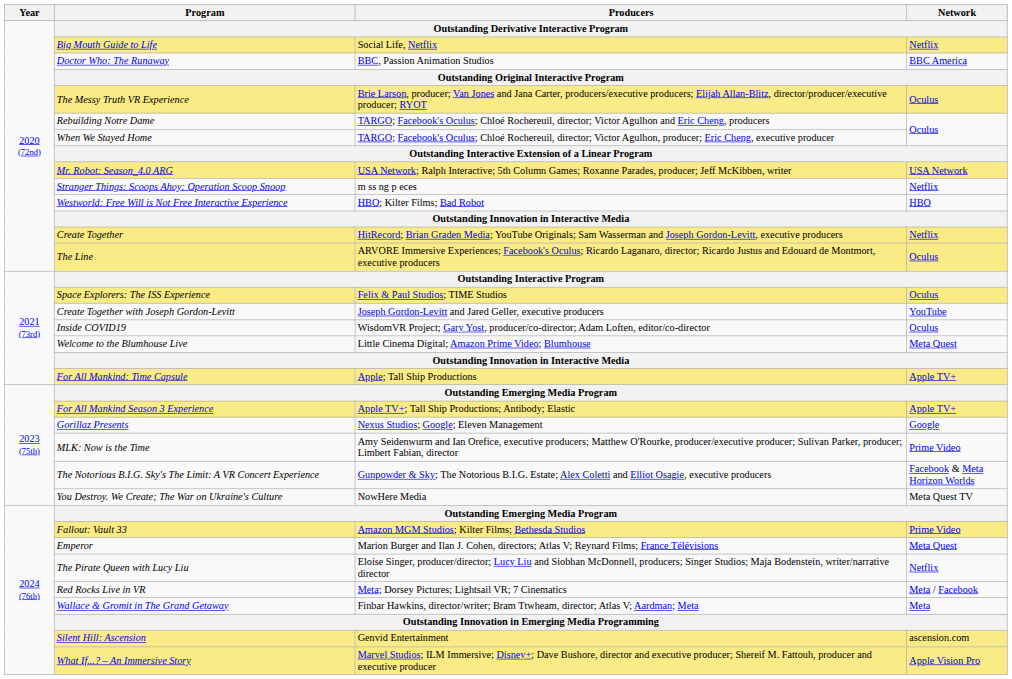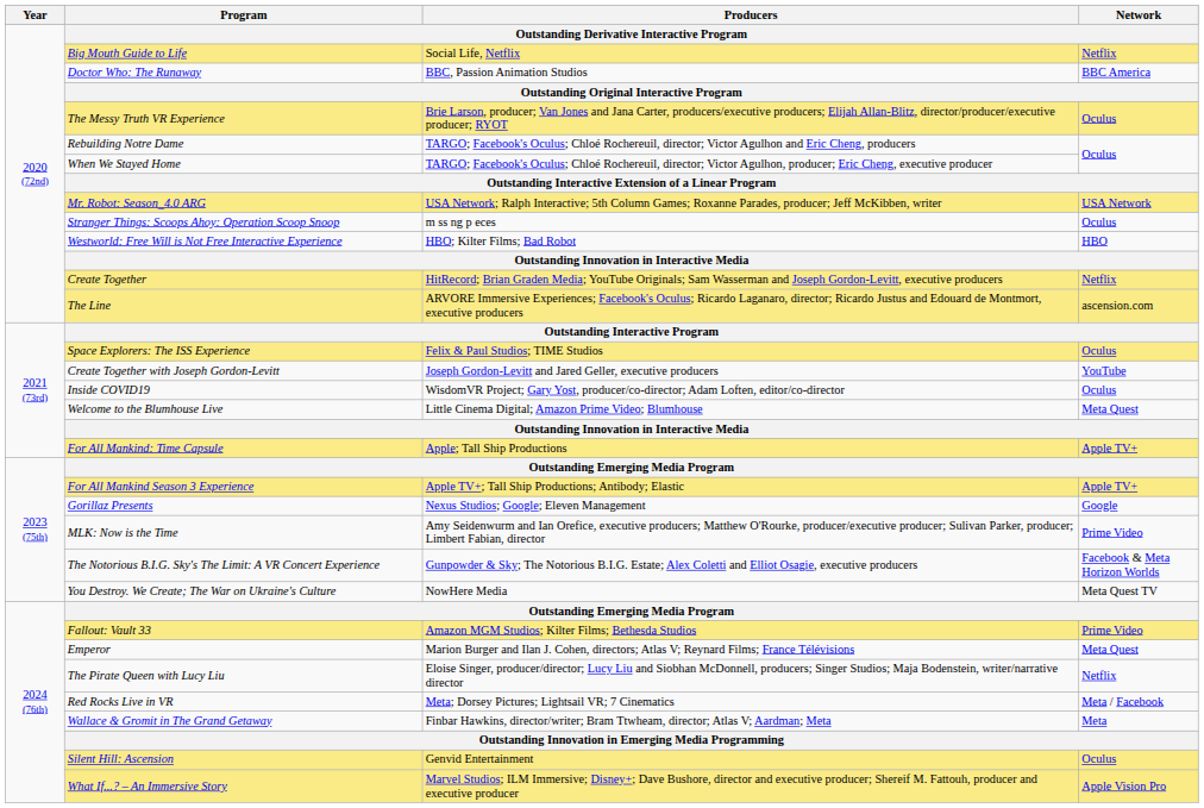 <table class="wikitable">
 <tr style="background:#bebebe;">
 <th width="5%">Year</th>
 <th width="30%">Program</th>
 <th width="55%">Producers</th>
 <th width="10%">Network</th>
 </tr>
 <tr>
 <td rowspan=14 style="text-align:center"><a href='#'>2020</a><br><small><a href='#'>(72nd)</a></small></td>
 <th colspan="5">Outstanding Derivative Interactive Program</th>
 </tr>
 <tr style="background:#FAEB86;">
 <td><em><a href='#'>Big Mouth Guide to Life</a></em></td>
 <td>Social Life, <a href='#'>Netflix</a></td>
 <td><a href='#'>Netflix</a></td>
 </tr>
 <tr>
 <td><em><a href='#'>Doctor Who: The Runaway</a></em></td>
 <td><a href='#'>BBC</a>, Passion Animation Studios</td>
 <td><a href='#'>BBC America</a></td>
 </tr>
 <tr>
 <th colspan="5">Outstanding Original Interactive Program</th>
 </tr>
 <tr style="background:#FAEB86;">
 <td><em>The Messy Truth VR Experience</em></td>
 <td><a href='#'>Brie Larson</a>, producer; <a href='#'>Van Jones</a> and Jana Carter, producers/executive producers; <a href='#'>Elijah Allan-Blitz</a>, director/producer/executive producer; <a href='#'>RYOT</a></td>
 <td><a href='#'>Oculus</a></td>
 </tr>
 <tr>
 <td><em>Rebuilding Notre Dame</em></td>
 <td><a href='#'>TARGO</a>; <a href='#'>Facebook's Oculus</a>; Chloé Rochereuil, director; Victor Agulhon and <a href='#'>Eric Cheng</a>, producers</td>
 <td rowspan="2"><a href='#'>Oculus</a></td>
 </tr>
 <tr>
 <td><em>When We Stayed Home</em></td>
 <td><a href='#'>TARGO</a>; <a href='#'>Facebook's Oculus</a>; Chloé Rochereuil, director; Victor Agulhon, producer; <a href='#'>Eric Cheng</a>, executive producer</td>
 </tr>
 <tr>
 <th colspan="5">Outstanding Interactive Extension of a Linear Program</th>
 </tr>
 <tr style="background:#FAEB86;">
 <td><em><a href='#'>Mr. Robot: Season_4.0 ARG</a></em></td>
 <td><a href='#'>USA Network</a>; Ralph Interactive; 5th Column Games; Roxanne Parades, producer; Jeff McKibben, writer</td>
 <td><a href='#'>USA Network</a></td>
 </tr>
 <tr>
 <td><em><a href='#'>Stranger Things: Scoops Ahoy: Operation Scoop Snoop</a></em></td>
 <td>m ss ng p eces</td>
-<td><a href='#'>Netflix</a></td>
+<td><a href='#'>Oculus</a></td>
 </tr>
 <tr>
 <td><em><a href='#'>Westworld: Free Will is Not Free Interactive Experience</a></em></td>
 <td><a href='#'>HBO</a>; Kilter Films; <a href='#'>Bad Robot</a></td>
 <td><a href='#'>HBO</a></td>
 </tr>
 <tr>
 <th colspan="5">Outstanding Innovation in Interactive Media</th>
 </tr>
 <tr style="background:#FAEB86;">
 <td><em>Create Together</em></td>
 <td><a href='#'>HitRecord</a>; <a href='#'>Brian Graden Media</a>; YouTube Originals; Sam Wasserman and <a href='#'>Joseph Gordon-Levitt</a>, executive producers</td>
 <td><a href='#'>Netflix</a></td>
 </tr>
 <tr style="background:#FAEB86;">
 <td><em>The Line</em></td>
 <td>ARVORE Immersive Experiences; <a href='#'>Facebook's Oculus</a>; Ricardo Laganaro, director; Ricardo Justus and Edouard de Montmort, executive producers</td>
-<td><a href='#'>Oculus</a></td>
+<td>ascension.com</td>
 </tr>
 <tr>
 <td rowspan=7 style="text-align:center"><a href='#'>2021</a><br><small><a href='#'>(73rd)</a></small></td>
 <th colspan="5">Outstanding Interactive Program</th>
 </tr>
 <tr style="background:#FAEB86;">
 <td><em>Space Explorers: The ISS Experience</em></td>
 <td><a href='#'>Felix & Paul Studios</a>; TIME Studios</td>
 <td><a href='#'>Oculus</a></td>
 </tr>
 <tr>
 <td><em>Create Together with Joseph Gordon-Levitt</em></td>
 <td><a href='#'>Joseph Gordon-Levitt</a> and Jared Geller, executive producers</td>
 <td><a href='#'>YouTube</a></td>
 </tr>
 <tr>
 <td><em>Inside COVID19</em></td>
 <td>WisdomVR Project; <a href='#'>Gary Yost</a>, producer/co-director; Adam Loften, editor/co-director</td>
 <td><a href='#'>Oculus</a></td>
 </tr>
 <tr>
 <td><em>Welcome to the Blumhouse Live</em></td>
 <td>Little Cinema Digital; <a href='#'>Amazon Prime Video</a>; <a href='#'>Blumhouse</a></td>
 <td><a href='#'>Meta Quest</a></td>
 </tr>
 <tr>
 <th colspan="5">Outstanding Innovation in Interactive Media</th>
 </tr>
 <tr style="background:#FAEB86;">
 <td><em><a href='#'>For All Mankind: Time Capsule</a></em></td>
 <td><a href='#'>Apple</a>; Tall Ship Productions</td>
 <td><a href='#'>Apple TV+</a></td>
 </tr>
 <tr>
 <td rowspan=6 style="text-align:center"><a href='#'>2023</a><br><small><a href='#'>(75th)</a></small></td>
 <th colspan="5">Outstanding Emerging Media Program</th>
 </tr>
 <tr style="background:#FAEB86;">
 <td><em><a href='#'>For All Mankind Season 3 Experience</a></em></td>
 <td><a href='#'>Apple TV+</a>; Tall Ship Productions; Antibody; Elastic</td>
 <td><a href='#'>Apple TV+</a></td>
 </tr>
 <tr>
 <td><em><a href='#'>Gorillaz Presents</a></em></td>
 <td><a href='#'>Nexus Studios</a>; <a href='#'>Google</a>; Eleven Management</td>
 <td><a href='#'>Google</a></td>
 </tr>
 <tr>
 <td><em>MLK: Now is the Time</em></td>
 <td>Amy Seidenwurm and Ian Orefice, executive producers; Matthew O'Rourke, producer/executive producer; Sulivan Parker, producer; Limbert Fabian, director</td>
 <td><a href='#'>Prime Video</a></td>
 </tr>
 <tr>
 <td><em>The Notorious B.I.G. Sky's The Limit: A VR Concert Experience</em></td>
 <td><a href='#'>Gunpowder & Sky</a>; The Notorious B.I.G. Estate; <a href='#'>Alex Coletti</a> and <a href='#'>Elliot Osagie</a>, executive producers</td>
 <td><a href='#'>Facebook</a> & <a href='#'>Meta Horizon Worlds</a></td>
 </tr>
 <tr>
 <td><em>You Destroy. We Create; The War on Ukraine's Culture</em></td>
 <td>NowHere Media</td>
 <td>Meta Quest TV</td>
 </tr>
 <tr>
 <td rowspan=11 style="text-align:center"><a href='#'>2024</a><br><small><a href='#'>(76th)</a></small></td>
 <th colspan="5">Outstanding Emerging Media Program</th>
 </tr>
 <tr style="background:#FAEB86;">
 <td><em>Fallout: Vault 33</em></td>
 <td><a href='#'>Amazon MGM Studios</a>; Kilter Films; <a href='#'>Bethesda Studios</a></td>
 <td><a href='#'>Prime Video</a></td>
 </tr>
 <tr>
 <td><em>Emperor</em></td>
 <td>Marion Burger and Ilan J. Cohen, directors; Atlas V; Reynard Films; <a href='#'>France Télévisions</a></td>
 <td><a href='#'>Meta Quest</a></td>
 </tr>
 <tr>
 <td><em>The Pirate Queen with Lucy Liu</em></td>
 <td>Eloise Singer, producer/director; <a href='#'>Lucy Liu</a> and Siobhan McDonnell, producers; Singer Studios; Maja Bodenstein, writer/narrative director</td>
 <td><a href='#'>Netflix</a></td>
 </tr>
 <tr>
 <td><em>Red Rocks Live in VR</em></td>
 <td><a href='#'>Meta</a>; Dorsey Pictures; Lightsail VR; 7 Cinematics</td>
 <td><a href='#'>Meta</a> / <a href='#'>Facebook</a></td>
 </tr>
 <tr>
 <td><em><a href='#'>Wallace & Gromit in The Grand Getaway</a></em></td>
 <td>Finbar Hawkins, director/writer; Bram Ttwheam, director; Atlas V; <a href='#'>Aardman</a>; <a href='#'>Meta</a></td>
 <td><a href='#'>Meta</a></td>
 </tr>
 <tr>
 <th colspan="5">Outstanding Innovation in Emerging Media Programming</th>
 </tr>
 <tr style="background:#FAEB86;">
 <td><em><a href='#'>Silent Hill: Ascension</a></em></td>
 <td>Genvid Entertainment</td>
-<td>ascension.com</td>
+<td><a href='#'>Oculus</a></td>
 </tr>
 <tr style="background:#FAEB86;">
 <td><em><a href='#'>What If...? – An Immersive Story</a></em></td>
 <td><a href='#'>Marvel Studios</a>; ILM Immersive; <a href='#'>Disney+</a>; Dave Bushore, director and executive producer; Shereif M. Fattouh, producer and executive producer</td>
 <td><a href='#'>Apple Vision Pro</a></td>
 </tr>
 </table>
